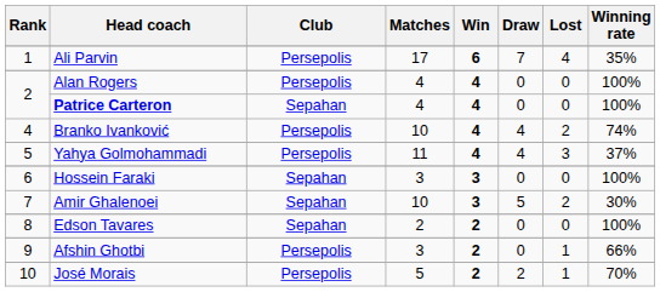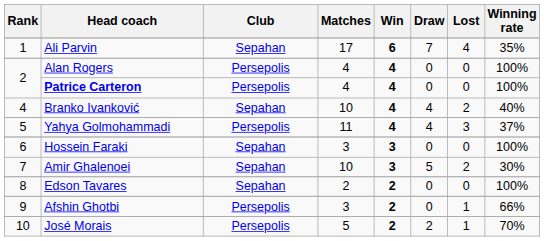 <table class="wikitable">
 <tr>
 <th width=40><strong>Rank</strong></th>
 <th width=200><strong>Head coach</strong></th>
 <th width=140><strong>Club</strong></th>
 <th width=60><strong>Matches</strong></th>
 <th width=40><strong>Win</strong></th>
 <th width=40><strong>Draw</strong></th>
 <th width=40><strong>Lost</strong></th>
 <th width=60><strong>Winning rate</strong></th>
 </tr>
 <tr>
 </tr>
 <tr align="left">
 <td align="center">1</td>
 <td> <a href='#'>Ali Parvin</a></td>
-<td align="center"><a href='#'>Persepolis</a></td>
+<td align="center"><a href='#'>Sepahan</a></td>
 <td align="center">17</td>
 <td align="center"><strong>6</strong></td>
 <td align="center">7</td>
 <td align="center">4</td>
 <td align="center">35%</td>
 </tr>
 <tr>
 </tr>
 <tr align="left">
 <td rowspan="2" align="center">2</td>
 <td> <a href='#'>Alan Rogers</a></td>
 <td align="center"><a href='#'>Persepolis</a></td>
 <td align="center">4</td>
 <td align="center"><strong>4</strong></td>
 <td align="center">0</td>
 <td align="center">0</td>
 <td align="center">100%</td>
 </tr>
 <tr>
 <td> <strong><a href='#'>Patrice Carteron</a></strong></td>
-<td align="center"><a href='#'>Sepahan</a></td>
+<td align="center"><a href='#'>Persepolis</a></td>
 <td align="center">4</td>
 <td align="center"><strong>4</strong></td>
 <td align="center">0</td>
 <td align="center">0</td>
 <td align="center">100%</td>
 </tr>
 <tr align="left">
 <td align="center">4</td>
 <td> <a href='#'>Branko Ivanković</a></td>
-<td align="center"><a href='#'>Persepolis</a></td>
+<td align="center"><a href='#'>Sepahan</a></td>
 <td align="center">10</td>
 <td align="center"><strong>4</strong></td>
 <td align="center">4</td>
 <td align="center">2</td>
-<td align="center">74%</td>
+<td align="center">40%</td>
 </tr>
 <tr>
 </tr>
 <tr align="left">
 <td align="center">5</td>
 <td> <a href='#'>Yahya Golmohammadi</a></td>
 <td align="center"><a href='#'>Persepolis</a></td>
 <td align="center">11</td>
 <td align="center"><strong>4</strong></td>
 <td align="center">4</td>
 <td align="center">3</td>
 <td align="center">37%</td>
 </tr>
 <tr>
 </tr>
 <tr align="left">
 <td align="center">6</td>
 <td> <a href='#'>Hossein Faraki</a></td>
 <td align="center"><a href='#'>Sepahan</a></td>
 <td align="center">3</td>
 <td align="center"><strong>3</strong></td>
 <td align="center">0</td>
 <td align="center">0</td>
 <td align="center">100%</td>
 </tr>
 <tr align="left">
 <td align="center">7</td>
 <td> <a href='#'>Amir Ghalenoei</a></td>
 <td align="center"><a href='#'>Sepahan</a></td>
 <td align="center">10</td>
 <td align="center"><strong>3</strong></td>
 <td align="center">5</td>
 <td align="center">2</td>
 <td align="center">30%</td>
 </tr>
 <tr>
 </tr>
 <tr align="left">
 <td align="center">8</td>
 <td> <a href='#'>Edson Tavares</a></td>
 <td align="center"><a href='#'>Sepahan</a></td>
 <td align="center">2</td>
 <td align="center"><strong>2</strong></td>
 <td align="center">0</td>
 <td align="center">0</td>
 <td align="center">100%</td>
 </tr>
 <tr>
 </tr>
 <tr align="left">
 <td align="center">9</td>
 <td> <a href='#'>Afshin Ghotbi</a></td>
 <td align="center"><a href='#'>Persepolis</a></td>
 <td align="center">3</td>
 <td align="center"><strong>2</strong></td>
 <td align="center">0</td>
 <td align="center">1</td>
 <td align="center">66%</td>
 </tr>
 <tr>
 </tr>
 <tr align="left">
 <td align="center">10</td>
 <td> <a href='#'>José Morais</a></td>
 <td align="center"><a href='#'>Persepolis</a></td>
 <td align="center">5</td>
 <td align="center"><strong>2</strong></td>
 <td align="center">2</td>
 <td align="center">1</td>
 <td align="center">70%</td>
 </tr>
 </table>
